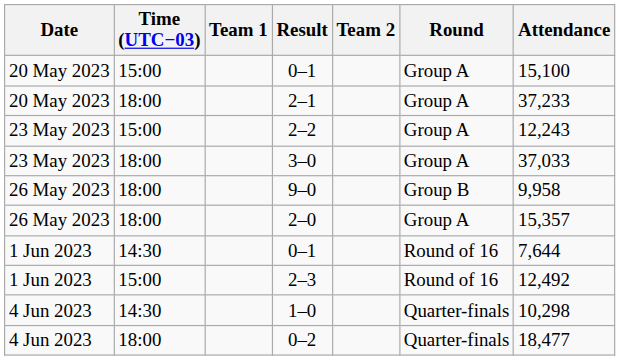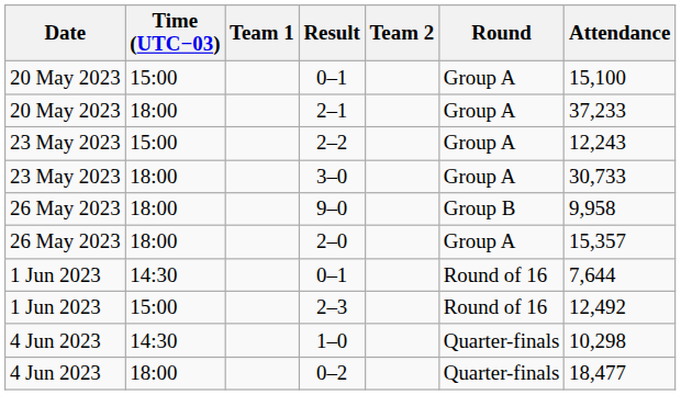 <table class="wikitable sortable"  style="text-align: ; width: %;">
 <tr>
 <th>Date</th>
 <th>Time <br>(<a href='#'>UTC−03</a>)</th>
 <th>Team 1</th>
 <th>Result</th>
 <th>Team 2</th>
 <th>Round</th>
 <th>Attendance</th>
 </tr>
 <tr>
 <td>20 May 2023</td>
 <td>15:00</td>
 <td></td>
 <td style="text-align:center;">0–1</td>
 <td></td>
 <td>Group A</td>
 <td>15,100</td>
 </tr>
 <tr>
 <td>20 May 2023</td>
 <td>18:00</td>
 <td></td>
 <td style="text-align:center;">2–1</td>
 <td></td>
 <td>Group A</td>
 <td>37,233</td>
 </tr>
 <tr>
 <td>23 May 2023</td>
 <td>15:00</td>
 <td></td>
 <td style="text-align:center;">2–2</td>
 <td></td>
 <td>Group A</td>
 <td>12,243</td>
 </tr>
 <tr>
 <td>23 May 2023</td>
 <td>18:00</td>
 <td></td>
 <td style="text-align:center;">3–0</td>
 <td></td>
 <td>Group A</td>
-<td>37,033</td>
+<td>30,733</td>
 </tr>
 <tr>
 <td>26 May 2023</td>
 <td>18:00</td>
 <td></td>
 <td style="text-align:center;">9–0</td>
 <td></td>
 <td>Group B</td>
 <td>9,958</td>
 </tr>
 <tr>
 <td>26 May 2023</td>
 <td>18:00</td>
 <td></td>
 <td style="text-align:center;">2–0</td>
 <td></td>
 <td>Group A</td>
 <td>15,357</td>
 </tr>
 <tr>
 <td>1 Jun 2023</td>
 <td>14:30</td>
 <td></td>
 <td style="text-align:center;">0–1</td>
 <td></td>
 <td>Round of 16</td>
 <td>7,644</td>
 </tr>
 <tr>
 <td>1 Jun 2023</td>
 <td>15:00</td>
 <td></td>
 <td style="text-align:center;">2–3</td>
 <td></td>
 <td>Round of 16</td>
 <td>12,492</td>
 </tr>
 <tr>
 <td>4 Jun 2023</td>
 <td>14:30</td>
 <td></td>
 <td style="text-align:center;">1–0 </td>
 <td></td>
 <td>Quarter-finals</td>
 <td>10,298</td>
 </tr>
 <tr>
 <td>4 Jun 2023</td>
 <td>18:00</td>
 <td></td>
 <td style="text-align:center;">0–2</td>
 <td></td>
 <td>Quarter-finals</td>
 <td>18,477</td>
 </tr>
 </table>
